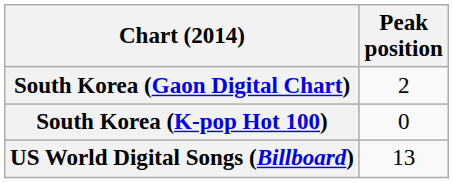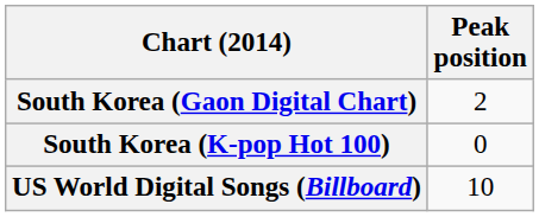 <table class="wikitable sortable plainrowheaders" style="text-align:center">
 <tr>
 <th scope="col">Chart (2014)</th>
 <th scope="col">Peak<br>position</th>
 </tr>
 <tr>
 <th scope="row">South Korea (<a href='#'>Gaon Digital Chart</a>)</th>
 <td>2</td>
 </tr>
 <tr>
 <th scope="row">South Korea (<a href='#'>K-pop Hot 100</a>)</th>
 <td>0</td>
 </tr>
 <tr>
 <th scope="row">US World Digital Songs (<a href='#'><em>Billboard</em></a>)</th>
-<td>13</td>
+<td>10</td>
 </tr>
 </table>
